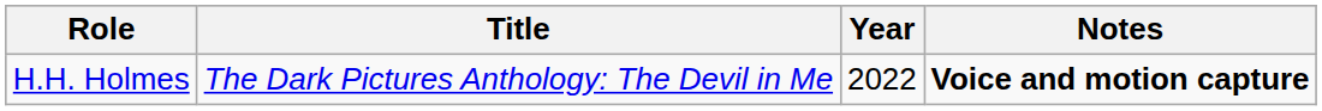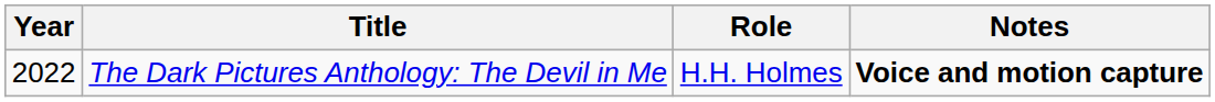 <table class="wikitable sortable">
 <tr>
+<th>Year</th>
+<th>Title</th>
 <th>Role</th>
-<th>Title</th>
-<th>Year</th>
 <th class="unsortable">Notes</th>
 </tr>
 <tr>
+<td>2022</td>
+<td><em><a href='#'>The Dark Pictures Anthology: The Devil in Me</a></em></td>
 <td><a href='#'>H.H. Holmes</a></td>
-<td><em><a href='#'>The Dark Pictures Anthology: The Devil in Me</a></em></td>
-<td>2022</td>
 <td><strong>Voice and motion capture</strong></td>
 </tr>
 </table>
